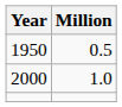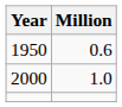 <table class="wikitable" style="float: right; margin-left: 10px">
 <tr>
 <th>Year</th>
 <th>Million</th>
 </tr>
 <tr>
 <td style="text-align:left;">1950</td>
-<td style="text-align:right;">0.5</td>
+<td style="text-align:right;">0.6</td>
 </tr>
 <tr>
 <td style="text-align:left;">2000</td>
 <td style="text-align:right;">1.0</td>
 </tr>
 <tr>
 <td style="text-align:left;"></td>
 <td style="text-align:right;"></td>
 </tr>
 </table>
